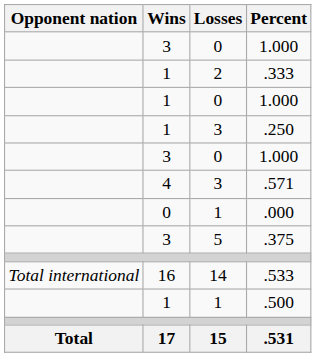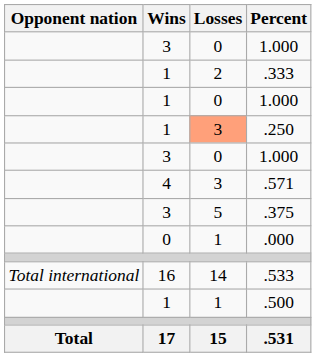 <table class=wikitable>
 <tr>
 <th>Opponent nation</th>
 <th>Wins</th>
 <th>Losses</th>
 <th>Percent</th>
 </tr>
 <tr align=center>
 <td align=left></td>
 <td>3</td>
 <td>0</td>
 <td>1.000</td>
 </tr>
 <tr align=center>
 <td align=left></td>
 <td>1</td>
 <td>2</td>
 <td>.333</td>
 </tr>
 <tr align=center>
 <td align=left></td>
 <td>1</td>
 <td>0</td>
 <td>1.000</td>
 </tr>
 <tr align=center>
 <td align=left></td>
 <td>1</td>
-<td>3</td>
+<td style="background: lightsalmon;">3</td>
 <td>.250</td>
 </tr>
 <tr align=center>
 <td align=left></td>
 <td>3</td>
 <td>0</td>
 <td>1.000</td>
 </tr>
 <tr align=center>
 <td align=left></td>
 <td>4</td>
 <td>3</td>
 <td>.571</td>
 </tr>
 <tr align=center>
 <td align=left></td>
+<td>3</td>
+<td>5</td>
+<td>.375</td>
+</tr>
+<tr align=center>
+<td align=left></td>
 <td>0</td>
 <td>1</td>
 <td>.000</td>
-</tr>
-<tr align=center>
-<td align=left></td>
-<td>3</td>
-<td>5</td>
-<td>.375</td>
 </tr>
 <tr>
 <td colspan=4 bgcolor=lightgray></td>
 </tr>
 <tr align=center>
 <td align=left><em>Total international</em></td>
 <td>16</td>
 <td>14</td>
 <td>.533</td>
 </tr>
 <tr align=center>
 <td align=left></td>
 <td>1</td>
 <td>1</td>
 <td>.500</td>
 </tr>
 <tr>
 <td colspan=4 bgcolor=lightgray></td>
 </tr>
 <tr>
 <th>Total</th>
 <th>17</th>
 <th>15</th>
 <th>.531</th>
 </tr>
 </table>
